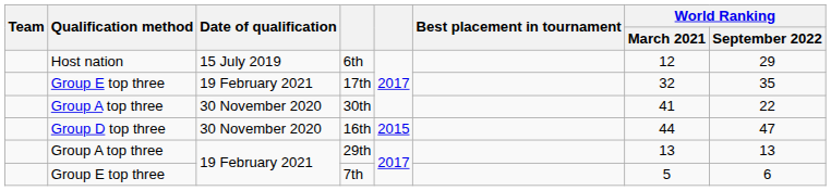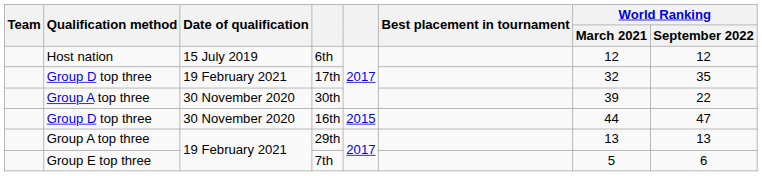 <table class="wikitable sortable">
 <tr>
 <th rowspan=2>Team</th>
 <th rowspan=2>Qualification method</th>
 <th rowspan=2>Date of qualification</th>
 <th rowspan=2></th>
 <th rowspan=2></th>
 <th rowspan=2>Best placement in tournament</th>
 <th colspan=2><a href='#'>World Ranking</a></th>
 </tr>
 <tr>
 <th>March 2021</th>
 <th>September 2022</th>
 </tr>
 <tr>
 <td></td>
 <td>Host nation</td>
 <td>15 July 2019</td>
 <td>6th</td>
 <td rowspan=3><a href='#'>2017</a></td>
 <td></td>
 <td align=center>12</td>
-<td align=center>29</td>
+<td align=center>12</td>
 </tr>
 <tr>
 <td></td>
-<td><a href='#'>Group E</a> top three</td>
+<td><a href='#'>Group D</a> top three</td>
 <td>19 February 2021</td>
 <td>17th</td>
 <td></td>
 <td align=center>32</td>
 <td align=center>35</td>
 </tr>
 <tr>
 <td></td>
 <td><a href='#'>Group A</a> top three</td>
 <td>30 November 2020</td>
 <td>30th</td>
 <td></td>
-<td align=center>41</td>
+<td align=center>39</td>
 <td align=center>22</td>
 </tr>
 <tr>
 <td></td>
 <td><a href='#'>Group D</a> top three</td>
 <td>30 November 2020</td>
 <td>16th</td>
 <td><a href='#'>2015</a></td>
 <td></td>
 <td align=center>44</td>
 <td align=center>47</td>
 </tr>
 <tr>
 <td></td>
 <td>Group A top three</td>
 <td rowspan=2>19 February 2021</td>
 <td>29th</td>
 <td rowspan=2><a href='#'>2017</a></td>
 <td></td>
 <td align=center>13</td>
 <td align=center>13</td>
 </tr>
 <tr>
 <td></td>
 <td>Group E top three</td>
 <td>7th</td>
 <td></td>
 <td align=center>5</td>
 <td align=center>6</td>
 </tr>
 </table>
